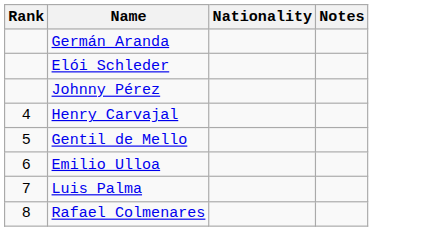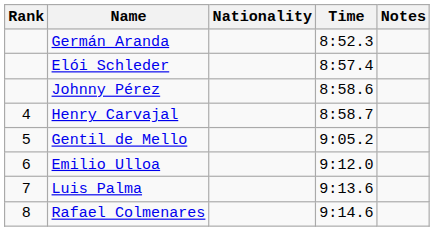 <table class="wikitable sortable" style="text-align:center">
 <tr>
 <th>Rank</th>
 <th>Name</th>
 <th>Nationality</th>
+<th>Time</th>
 <th>Notes</th>
 </tr>
 <tr>
 <td></td>
 <td align=left><a href='#'>Germán Aranda</a></td>
 <td align=left></td>
+<td>8:52.3</td>
 <td></td>
 </tr>
 <tr>
 <td></td>
 <td align=left><a href='#'>Elói Schleder</a></td>
 <td align=left></td>
+<td>8:57.4</td>
 <td></td>
 </tr>
 <tr>
 <td></td>
 <td align=left><a href='#'>Johnny Pérez</a></td>
 <td align=left></td>
+<td>8:58.6</td>
 <td></td>
 </tr>
 <tr>
 <td>4</td>
 <td align=left><a href='#'>Henry Carvajal</a></td>
 <td align=left></td>
+<td>8:58.7</td>
 <td></td>
 </tr>
 <tr>
 <td>5</td>
 <td align=left><a href='#'>Gentil de Mello</a></td>
 <td align=left></td>
+<td>9:05.2</td>
 <td></td>
 </tr>
 <tr>
 <td>6</td>
 <td align=left><a href='#'>Emilio Ulloa</a></td>
 <td align=left></td>
+<td>9:12.0</td>
 <td></td>
 </tr>
 <tr>
 <td>7</td>
 <td align=left><a href='#'>Luis Palma</a></td>
 <td align=left></td>
+<td>9:13.6</td>
 <td></td>
 </tr>
 <tr>
 <td>8</td>
 <td align=left><a href='#'>Rafael Colmenares</a></td>
 <td align=left></td>
+<td>9:14.6</td>
 <td></td>
 </tr>
 </table>
